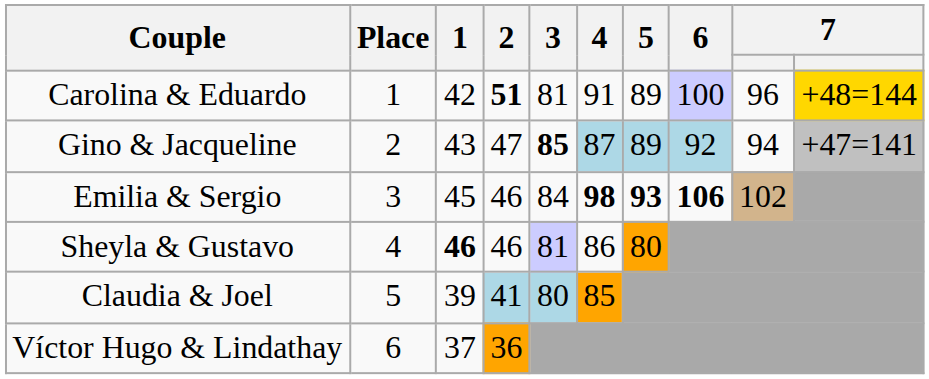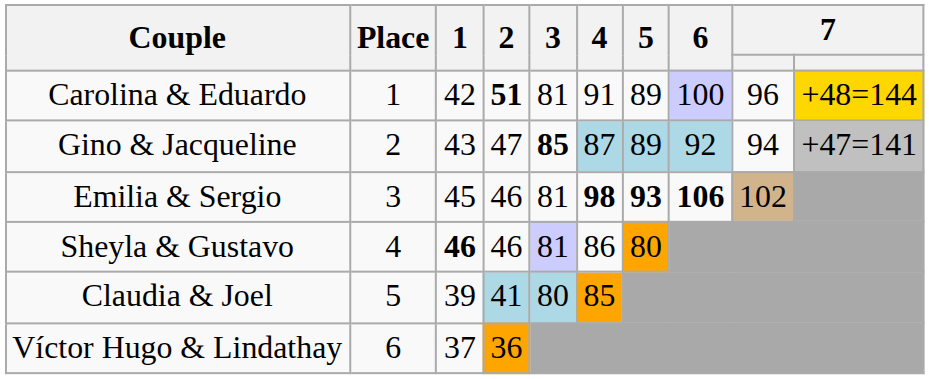 <table class="wikitable sortable" style="margin:auto; text-align:center; white-space:nowrap; width:20%;">
 <tr>
 <th rowspan=2>Couple</th>
 <th rowspan=2>Place</th>
 <th rowspan=2>1</th>
 <th rowspan=2>2</th>
 <th rowspan=2>3</th>
 <th rowspan=2>4</th>
 <th rowspan=2>5</th>
 <th rowspan=2>6</th>
 <th colspan=2>7</th>
 </tr>
 <tr>
 <th></th>
 <th></th>
 </tr>
 <tr>
 <td>Carolina & Eduardo</td>
 <td>1</td>
 <td>42</td>
 <td><span><strong>51</strong></span></td>
 <td>81</td>
 <td>91</td>
 <td>89</td>
 <td bgcolor=#CCCCFF>100</td>
 <td>96</td>
 <td style="background:gold">+48=144</td>
 </tr>
 <tr>
 <td>Gino & Jacqueline</td>
 <td>2</td>
 <td>43</td>
 <td>47</td>
 <td><span><strong>85</strong></span></td>
 <td bgcolor=lightblue>87</td>
 <td bgcolor=lightblue>89</td>
 <td bgcolor=lightblue>92</td>
 <td>94</td>
 <td style="background:silver">+47=141</td>
 </tr>
 <tr>
 <td>Emilia & Sergio</td>
 <td>3</td>
 <td>45</td>
 <td>46</td>
-<td>84</td>
+<td>81</td>
 <td><span><strong>98</strong></span></td>
 <td><span><strong>93</strong></span></td>
 <td><span><strong>106</strong></span></td>
 <td style="background-color:tan">102</td>
 <td style="background:darkgrey;"></td>
 </tr>
 <tr>
 <td>Sheyla & Gustavo</td>
 <td>4</td>
 <td><span><strong>46</strong></span></td>
 <td>46</td>
 <td bgcolor=#CCCCFF>81</td>
 <td>86</td>
 <td bgcolor=orange>80</td>
 <td colspan="3" style="background:darkgrey;"></td>
 </tr>
 <tr>
 <td>Claudia & Joel</td>
 <td>5</td>
 <td>39</td>
 <td bgcolor=lightblue>41</td>
 <td bgcolor=lightblue>80</td>
 <td bgcolor=orange>85</td>
 <td colspan="4" style="background:darkgrey;"></td>
 </tr>
 <tr>
 <td>Víctor Hugo & Lindathay</td>
 <td>6</td>
 <td>37</td>
 <td bgcolor=orange>36</td>
 <td colspan="6" style="background:darkgrey;"></td>
 </tr>
 </table>
